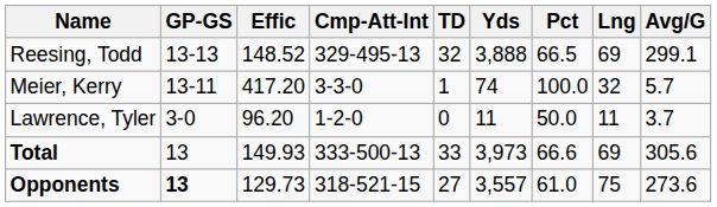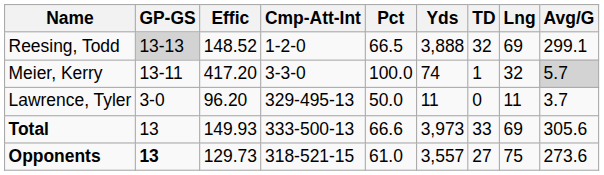 <table class="wikitable" style="white-space:nowrap;">
 <tr>
 <th>Name</th>
 <th>GP-GS</th>
 <th>Effic</th>
 <th>Cmp-Att-Int</th>
+<th>Pct</th>
+<th>Yds</th>
 <th>TD</th>
-<th>Yds</th>
-<th>Pct</th>
 <th>Lng</th>
 <th>Avg/G</th>
 </tr>
 <tr>
 <td>Reesing, Todd</td>
-<td>13-13</td>
+<td style="background: lightgrey;">13-13</td>
 <td>148.52</td>
-<td>329-495-13</td>
+<td>1-2-0</td>
+<td>66.5</td>
+<td>3,888</td>
 <td>32</td>
-<td>3,888</td>
-<td>66.5</td>
 <td>69</td>
 <td>299.1</td>
 </tr>
 <tr>
 <td>Meier, Kerry</td>
 <td>13-11</td>
 <td>417.20</td>
 <td>3-3-0</td>
+<td>100.0</td>
+<td>74</td>
 <td>1</td>
-<td>74</td>
-<td>100.0</td>
 <td>32</td>
-<td>5.7</td>
+<td style="background: lightgrey;">5.7</td>
 </tr>
 <tr>
 <td>Lawrence, Tyler</td>
 <td>3-0</td>
 <td>96.20</td>
-<td>1-2-0</td>
+<td>329-495-13</td>
+<td>50.0</td>
+<td>11</td>
 <td>0</td>
-<td>11</td>
-<td>50.0</td>
 <td>11</td>
 <td>3.7</td>
 </tr>
 <tr>
 <td><strong>Total</strong></td>
 <td>13</td>
 <td>149.93</td>
 <td>333-500-13</td>
+<td>66.6</td>
+<td>3,973</td>
 <td>33</td>
-<td>3,973</td>
-<td>66.6</td>
 <td>69</td>
 <td>305.6</td>
 </tr>
 <tr>
 <td><strong>Opponents</strong></td>
 <td><strong>13</strong></td>
 <td>129.73</td>
 <td>318-521-15</td>
+<td>61.0</td>
+<td>3,557</td>
 <td>27</td>
-<td>3,557</td>
-<td>61.0</td>
 <td>75</td>
 <td>273.6</td>
 </tr>
 </table>
